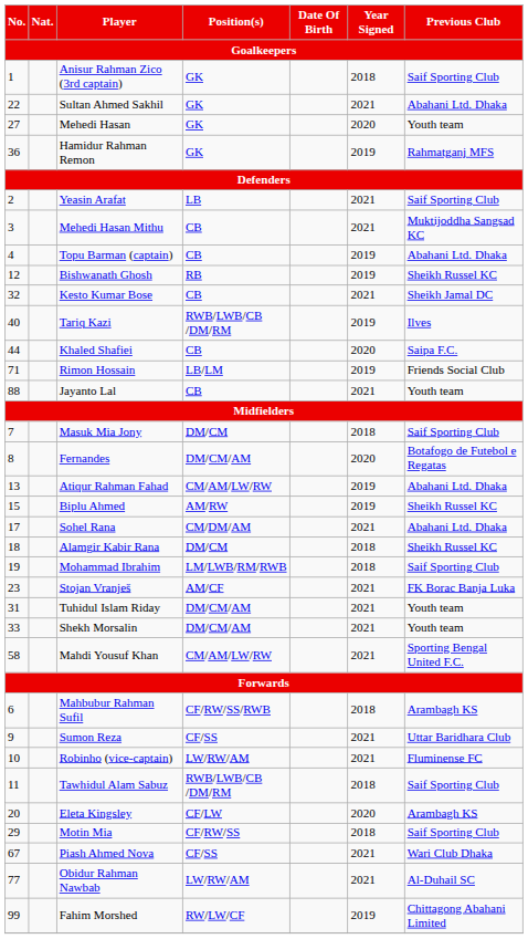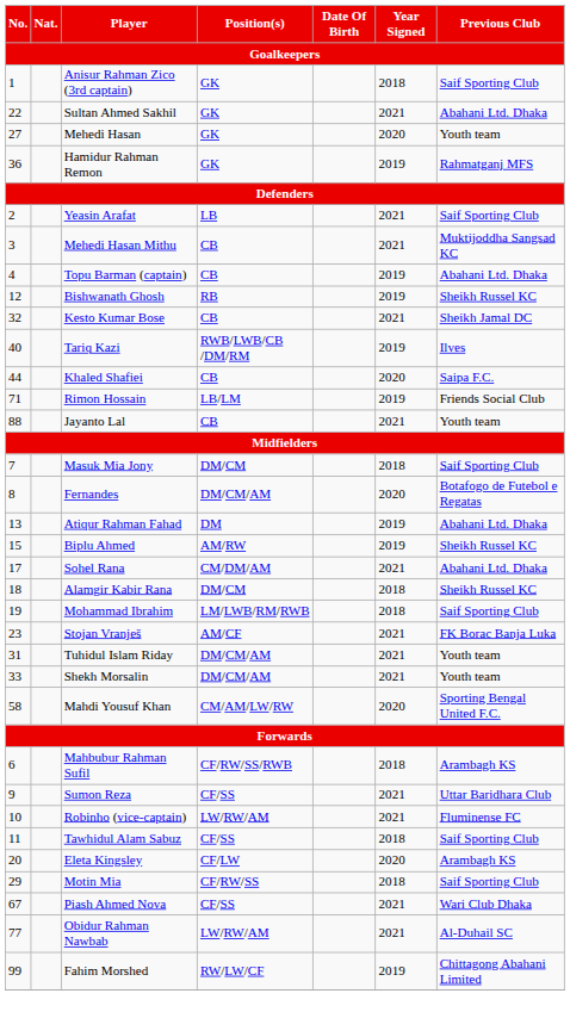 <table class="wikitable" style="text-align:left; font-size:90%">
 <tr>
 <th style="background:#EB0000; color:white; text-align:center;">No.</th>
 <th style="background:#EB0000; color:white; text-align:center;">Nat.</th>
 <th style="background:#EB0000; color:white; text-align:center;">Player</th>
 <th style="background:#EB0000; color:white; text-align:center;">Position(s)</th>
 <th style="background:#EB0000; color:white; text-align:center;">Date Of Birth</th>
 <th style="background:#EB0000; color:white; text-align:center;">Year Signed</th>
 <th style="background:#EB0000; color:white; text-align:center;">Previous Club</th>
 </tr>
 <tr>
 <th colspan="7" style="background:#EB0000; color:white; text-align:center"><strong>Goalkeepers</strong></th>
 </tr>
 <tr>
 <td>1</td>
 <td></td>
 <td><a href='#'>Anisur Rahman Zico</a> (<a href='#'>3rd captain</a>)</td>
 <td><a href='#'>GK</a></td>
 <td></td>
 <td>2018</td>
 <td> <a href='#'>Saif Sporting Club</a></td>
 </tr>
 <tr>
 <td>22</td>
 <td></td>
 <td>Sultan Ahmed Sakhil</td>
 <td><a href='#'>GK</a></td>
 <td></td>
 <td>2021</td>
 <td> <a href='#'>Abahani Ltd. Dhaka</a></td>
 </tr>
 <tr>
 <td>27</td>
 <td></td>
 <td>Mehedi Hasan</td>
 <td><a href='#'>GK</a></td>
 <td></td>
 <td>2020</td>
 <td>Youth team</td>
 </tr>
 <tr>
 <td>36</td>
 <td></td>
 <td>Hamidur Rahman Remon</td>
 <td><a href='#'>GK</a></td>
 <td></td>
 <td>2019</td>
 <td> <a href='#'>Rahmatganj MFS</a></td>
 </tr>
 <tr>
 <th colspan="7" style="background:#EB0000; color:white; text-align:center"><strong>Defenders</strong></th>
 </tr>
 <tr>
 <td>2</td>
 <td></td>
 <td><a href='#'>Yeasin Arafat</a></td>
 <td><a href='#'>LB</a></td>
 <td></td>
 <td>2021</td>
 <td> <a href='#'>Saif Sporting Club</a></td>
 </tr>
 <tr>
 <td>3</td>
 <td></td>
 <td><a href='#'>Mehedi Hasan Mithu</a></td>
 <td><a href='#'>CB</a></td>
 <td></td>
 <td>2021</td>
 <td> <a href='#'>Muktijoddha Sangsad KC</a></td>
 </tr>
 <tr>
 <td>4</td>
 <td></td>
 <td><a href='#'>Topu Barman</a> (<a href='#'>captain</a>)</td>
 <td><a href='#'>CB</a></td>
 <td></td>
 <td>2019</td>
 <td> <a href='#'>Abahani Ltd. Dhaka</a></td>
 </tr>
 <tr>
 <td>12</td>
 <td></td>
 <td><a href='#'>Bishwanath Ghosh</a></td>
 <td><a href='#'>RB</a></td>
 <td></td>
 <td>2019</td>
 <td> <a href='#'>Sheikh Russel KC</a></td>
 </tr>
 <tr>
 <td>32</td>
 <td></td>
 <td><a href='#'>Kesto Kumar Bose</a></td>
 <td><a href='#'>CB</a></td>
 <td></td>
 <td>2021</td>
 <td> <a href='#'>Sheikh Jamal DC</a></td>
 </tr>
 <tr>
 <td>40</td>
 <td></td>
 <td><a href='#'>Tariq Kazi</a></td>
 <td><a href='#'>RWB</a>/<a href='#'>LWB</a>/<a href='#'>CB</a><br>/<a href='#'>DM</a>/<a href='#'>RM</a></td>
 <td></td>
 <td>2019</td>
 <td> <a href='#'>Ilves</a></td>
 </tr>
 <tr>
 <td>44</td>
 <td></td>
 <td><a href='#'>Khaled Shafiei</a></td>
 <td><a href='#'>CB</a></td>
 <td></td>
 <td>2020</td>
 <td> <a href='#'>Saipa F.C.</a></td>
 </tr>
 <tr>
 <td>71</td>
 <td></td>
 <td><a href='#'>Rimon Hossain</a></td>
 <td><a href='#'>LB</a>/<a href='#'>LM</a></td>
 <td></td>
 <td>2019</td>
 <td> Friends Social Club</td>
 </tr>
 <tr>
 <td>88</td>
 <td></td>
 <td>Jayanto Lal</td>
 <td><a href='#'>CB</a></td>
 <td></td>
 <td>2021</td>
 <td>Youth team</td>
 </tr>
 <tr>
 <th colspan="7" style="background:#EB0000; color:white; text-align:center"><strong>Midfielders</strong></th>
 </tr>
 <tr>
 <td>7</td>
 <td></td>
 <td><a href='#'>Masuk Mia Jony</a></td>
 <td><a href='#'>DM</a>/<a href='#'>CM</a></td>
 <td></td>
 <td>2018</td>
 <td> <a href='#'>Saif Sporting Club</a></td>
 </tr>
 <tr>
 <td>8</td>
 <td></td>
 <td><a href='#'>Fernandes</a></td>
 <td><a href='#'>DM</a>/<a href='#'>CM</a>/<a href='#'>AM</a></td>
 <td></td>
 <td>2020</td>
 <td> <a href='#'>Botafogo de Futebol e Regatas</a></td>
 </tr>
 <tr>
 <td>13</td>
 <td></td>
 <td><a href='#'>Atiqur Rahman Fahad</a></td>
-<td><a href='#'>CM</a>/<a href='#'>AM</a>/<a href='#'>LW</a>/<a href='#'>RW</a></td>
+<td><a href='#'>DM</a></td>
 <td></td>
 <td>2019</td>
 <td> <a href='#'>Abahani Ltd. Dhaka</a></td>
 </tr>
 <tr>
 <td>15</td>
 <td></td>
 <td><a href='#'>Biplu Ahmed</a></td>
 <td><a href='#'>AM</a>/<a href='#'>RW</a></td>
 <td></td>
 <td>2019</td>
 <td> <a href='#'>Sheikh Russel KC</a></td>
 </tr>
 <tr>
 <td>17</td>
 <td></td>
 <td><a href='#'>Sohel Rana</a></td>
 <td><a href='#'>CM</a>/<a href='#'>DM</a>/<a href='#'>AM</a></td>
 <td></td>
 <td>2021</td>
 <td> <a href='#'>Abahani Ltd. Dhaka</a></td>
 </tr>
 <tr>
 <td>18</td>
 <td></td>
 <td><a href='#'>Alamgir Kabir Rana</a></td>
 <td><a href='#'>DM</a>/<a href='#'>CM</a></td>
 <td></td>
 <td>2018</td>
 <td> <a href='#'>Sheikh Russel KC</a></td>
 </tr>
 <tr>
 <td>19</td>
 <td></td>
 <td><a href='#'>Mohammad Ibrahim</a></td>
 <td><a href='#'>LM</a>/<a href='#'>LWB</a>/<a href='#'>RM</a>/<a href='#'>RWB</a></td>
 <td></td>
 <td>2018</td>
 <td> <a href='#'>Saif Sporting Club</a></td>
 </tr>
 <tr>
 <td>23</td>
 <td></td>
 <td><a href='#'>Stojan Vranješ</a></td>
 <td><a href='#'>AM</a>/<a href='#'>CF</a></td>
 <td></td>
 <td>2021</td>
 <td> <a href='#'>FK Borac Banja Luka</a></td>
 </tr>
 <tr>
 <td>31</td>
 <td></td>
 <td>Tuhidul Islam Riday</td>
 <td><a href='#'>DM</a>/<a href='#'>CM</a>/<a href='#'>AM</a></td>
 <td></td>
 <td>2021</td>
 <td>Youth team</td>
 </tr>
 <tr>
 <td>33</td>
 <td></td>
 <td>Shekh Morsalin</td>
 <td><a href='#'>DM</a>/<a href='#'>CM</a>/<a href='#'>AM</a></td>
 <td></td>
 <td>2021</td>
 <td>Youth team</td>
 </tr>
 <tr>
 <td>58</td>
 <td></td>
 <td>Mahdi Yousuf Khan</td>
 <td><a href='#'>CM</a>/<a href='#'>AM</a>/<a href='#'>LW</a>/<a href='#'>RW</a></td>
 <td></td>
-<td>2021</td>
+<td>2020</td>
 <td> <a href='#'>Sporting Bengal United F.C.</a></td>
 </tr>
 <tr>
 <th colspan="7" style="background:#EB0000; color:white; text-align:center"><strong>Forwards</strong></th>
 </tr>
 <tr>
 <td>6</td>
 <td></td>
 <td><a href='#'>Mahbubur Rahman Sufil</a></td>
 <td><a href='#'>CF</a>/<a href='#'>RW</a>/<a href='#'>SS</a>/<a href='#'>RWB</a></td>
 <td></td>
 <td>2018</td>
 <td> <a href='#'>Arambagh KS</a></td>
 </tr>
 <tr>
 <td>9</td>
 <td></td>
 <td><a href='#'>Sumon Reza</a></td>
 <td><a href='#'>CF</a>/<a href='#'>SS</a></td>
 <td></td>
 <td>2021</td>
 <td> <a href='#'>Uttar Baridhara Club</a></td>
 </tr>
 <tr>
 <td>10</td>
 <td></td>
 <td><a href='#'>Robinho</a> (<a href='#'>vice-captain</a>)</td>
 <td><a href='#'>LW</a>/<a href='#'>RW</a>/<a href='#'>AM</a></td>
 <td></td>
 <td>2021</td>
 <td> <a href='#'>Fluminense FC</a></td>
 </tr>
 <tr>
 <td>11</td>
 <td></td>
 <td><a href='#'>Tawhidul Alam Sabuz</a></td>
-<td><a href='#'>RWB</a>/<a href='#'>LWB</a>/<a href='#'>CB</a><br>/<a href='#'>DM</a>/<a href='#'>RM</a></td>
+<td><a href='#'>CF</a>/<a href='#'>SS</a></td>
 <td></td>
 <td>2018</td>
 <td> <a href='#'>Saif Sporting Club</a></td>
 </tr>
 <tr>
 <td>20</td>
 <td></td>
 <td><a href='#'>Eleta Kingsley</a></td>
 <td><a href='#'>CF</a>/<a href='#'>LW</a></td>
 <td></td>
 <td>2020</td>
 <td> <a href='#'>Arambagh KS</a></td>
 </tr>
 <tr>
 <td>29</td>
 <td></td>
 <td><a href='#'>Motin Mia</a></td>
 <td><a href='#'>CF</a>/<a href='#'>RW</a>/<a href='#'>SS</a></td>
 <td></td>
 <td>2018</td>
 <td> <a href='#'>Saif Sporting Club</a></td>
 </tr>
 <tr>
 <td>67</td>
 <td></td>
 <td><a href='#'>Piash Ahmed Nova</a></td>
 <td><a href='#'>CF</a>/<a href='#'>SS</a></td>
 <td></td>
 <td>2021</td>
 <td> <a href='#'>Wari Club Dhaka</a></td>
 </tr>
 <tr>
 <td>77</td>
 <td></td>
 <td><a href='#'>Obidur Rahman Nawbab</a></td>
 <td><a href='#'>LW</a>/<a href='#'>RW</a>/<a href='#'>AM</a></td>
 <td></td>
 <td>2021</td>
 <td> <a href='#'>Al-Duhail SC</a></td>
 </tr>
 <tr>
 <td>99</td>
 <td></td>
 <td>Fahim Morshed</td>
 <td><a href='#'>RW</a>/<a href='#'>LW</a>/<a href='#'>CF</a></td>
 <td></td>
 <td>2019</td>
 <td> <a href='#'>Chittagong Abahani Limited</a></td>
 </tr>
 <tr>
 </tr>
 </table>
